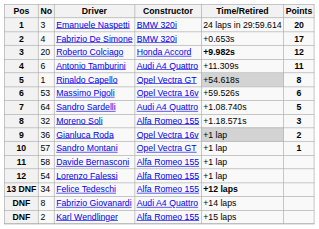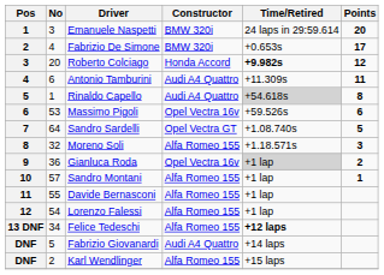 <table class="wikitable" style="font-size: 85%;">
 <tr>
 <th>Pos</th>
 <th>No</th>
 <th>Driver</th>
 <th>Constructor</th>
 <th>Time/Retired</th>
 <th>Points</th>
 </tr>
 <tr>
 <th>1</th>
 <td>3</td>
 <td> <a href='#'>Emanuele Naspetti</a></td>
 <td><a href='#'>BMW 320i</a></td>
 <td>24 laps in 29:59.614</td>
 <td align=center><strong>20</strong></td>
 </tr>
 <tr>
 <th>2</th>
 <td>4</td>
 <td> <a href='#'>Fabrizio De Simone</a></td>
 <td><a href='#'>BMW 320i</a></td>
 <td>+0.653s</td>
 <td align=center><strong>17</strong></td>
 </tr>
 <tr>
 <th>3</th>
 <td>20</td>
 <td> <a href='#'>Roberto Colciago</a></td>
 <td><a href='#'>Honda Accord</a></td>
 <td><strong>+9.982s</strong></td>
 <td align=center><strong>12</strong></td>
 </tr>
 <tr>
 <th>4</th>
 <td>6</td>
 <td> <a href='#'>Antonio Tamburini</a></td>
 <td><a href='#'>Audi A4 Quattro</a></td>
 <td>+11.309s</td>
 <td align=center><strong>11</strong></td>
 </tr>
 <tr>
 <th>5</th>
 <td>1</td>
 <td> <a href='#'>Rinaldo Capello</a></td>
-<td><a href='#'> Opel Vectra GT</a></td>
+<td><a href='#'>Audi A4 Quattro</a></td>
 <td style="background: lightgrey;">+54.618s</td>
 <td align=center><strong>8</strong></td>
 </tr>
 <tr>
 <th>6</th>
 <td>53</td>
 <td> <a href='#'>Massimo Pigoli</a></td>
 <td><a href='#'> Opel Vectra 16v</a></td>
 <td>+59.526s</td>
 <td align=center><strong>6</strong></td>
 </tr>
 <tr>
 <th>7</th>
 <td>64</td>
 <td> <a href='#'>Sandro Sardelli</a></td>
-<td><a href='#'>Audi A4 Quattro</a></td>
+<td><a href='#'> Opel Vectra GT</a></td>
 <td>+1.08.740s</td>
 <td align=center><strong>5</strong></td>
 </tr>
 <tr>
 <th>8</th>
 <td>32</td>
 <td> <a href='#'>Moreno Soli</a></td>
 <td><a href='#'>Alfa Romeo 155</a></td>
 <td>+1.18.571s</td>
 <td align=center><strong>3</strong></td>
 </tr>
 <tr>
 <th>9</th>
 <td>36</td>
 <td> <a href='#'>Gianluca Roda</a></td>
 <td><a href='#'> Opel Vectra 16v</a></td>
 <td style="background: lightgrey;">+1 lap</td>
 <td align=center><strong>2</strong></td>
 </tr>
 <tr>
 <th>10</th>
 <td>57</td>
 <td> <a href='#'>Sandro Montani</a></td>
-<td><a href='#'> Opel Vectra GT</a></td>
+<td><a href='#'>Alfa Romeo 155</a></td>
 <td>+1 lap</td>
 <td align=center><strong>1</strong></td>
 </tr>
 <tr>
 <th>11</th>
-<td>58</td>
+<td>55</td>
 <td> <a href='#'>Davide Bernasconi</a></td>
 <td><a href='#'>Alfa Romeo 155</a></td>
 <td>+1 lap</td>
 <td></td>
 </tr>
 <tr>
 <th>12</th>
 <td>54</td>
 <td> <a href='#'>Lorenzo Falessi</a></td>
 <td><a href='#'>Alfa Romeo 155</a></td>
 <td>+1 lap</td>
 <td></td>
 </tr>
 <tr>
 <th>13 DNF</th>
 <td>34</td>
 <td> <a href='#'>Felice Tedeschi</a></td>
 <td><a href='#'>Alfa Romeo 155</a></td>
 <td><strong>+12 laps</strong></td>
 <td></td>
 </tr>
 <tr>
 <th>DNF</th>
-<td>8</td>
+<td>5</td>
 <td> <a href='#'>Fabrizio Giovanardi</a></td>
 <td><a href='#'>Audi A4 Quattro</a></td>
 <td>+14 laps</td>
 <td></td>
 </tr>
 <tr>
 <th>DNF</th>
 <td>2</td>
 <td> <a href='#'>Karl Wendlinger</a></td>
 <td><a href='#'>Alfa Romeo 155</a></td>
 <td>+15 laps</td>
 <td></td>
 </tr>
 <tr>
 </tr>
 </table>
